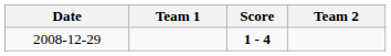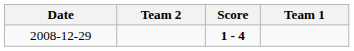 <table class="wikitable">
 <tr>
 <th width="130">Date</th>
+<th width="100">Team 2</th>
+<th width="60">Score</th>
 <th width="100">Team 1</th>
-<th width="60">Score</th>
-<th width="100">Team 2</th>
 </tr>
 <tr>
 <td align="center">2008-12-29</td>
+<td align="left"><strong></strong></td>
+<td align="center"><strong>  1 - 4  </strong></td>
 <td align="right"></td>
-<td align="center"><strong>  1 - 4  </strong></td>
-<td align="left"><strong></strong></td>
 </tr>
 </table>
